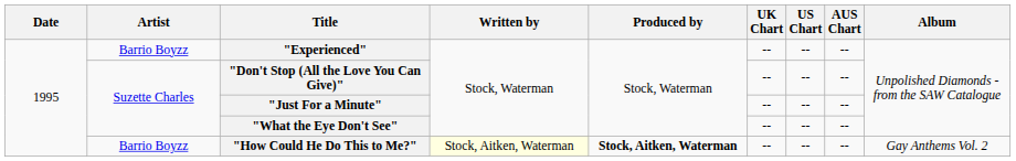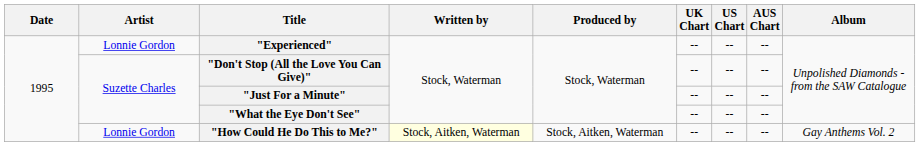 <table class="wikitable plainrowheaders" style="text-align:center;">
 <tr>
 <th scope="col" style="width:6em;">Date</th>
 <th scope="col" style="width:10em;">Artist</th>
 <th scope="col" style="width:16em;">Title</th>
 <th scope="col" style="width:12em;">Written by</th>
 <th scope="col" style="width:12em;">Produced by</th>
 <th scope="col" style="width:1em;">UK Chart</th>
 <th scope="col" style="width:1em;">US Chart</th>
 <th scope="col" style="width:1em;">AUS Chart</th>
 <th scope="col" style="width:11em;">Album</th>
 </tr>
 <tr>
 <td rowspan="5">1995</td>
-<td><a href='#'>Barrio Boyzz</a></td>
+<td><a href='#'>Lonnie Gordon</a></td>
 <th scope="row">"Experienced"</th>
 <td rowspan="4">Stock, Waterman</td>
 <td rowspan="4">Stock, Waterman</td>
 <td>--</td>
 <td>--</td>
 <td>--</td>
 <td rowspan="4"><em>Unpolished Diamonds - from the SAW Catalogue</em></td>
 </tr>
 <tr>
 <td rowspan="3"><a href='#'>Suzette Charles</a></td>
 <th scope="row">"Don't Stop (All the Love You Can Give)"</th>
 <td>--</td>
 <td>--</td>
 <td>--</td>
 </tr>
 <tr>
 <th scope="row">"Just For a Minute"</th>
 <td>--</td>
 <td>--</td>
 <td>--</td>
 </tr>
 <tr>
 <th scope="row">"What the Eye Don't See"</th>
 <td>--</td>
 <td>--</td>
 <td>--</td>
 </tr>
 <tr>
-<td><a href='#'>Barrio Boyzz</a></td>
+<td><a href='#'>Lonnie Gordon</a></td>
 <th scope="row">"How Could He Do This to Me?"</th>
 <td style="background: lightyellow;">Stock, Aitken, Waterman</td>
-<td><strong>Stock, Aitken, Waterman</strong></td>
+<td>Stock, Aitken, Waterman</td>
 <td>--</td>
 <td>--</td>
 <td>--</td>
 <td><em>Gay Anthems Vol. 2</em></td>
 </tr>
 </table>
